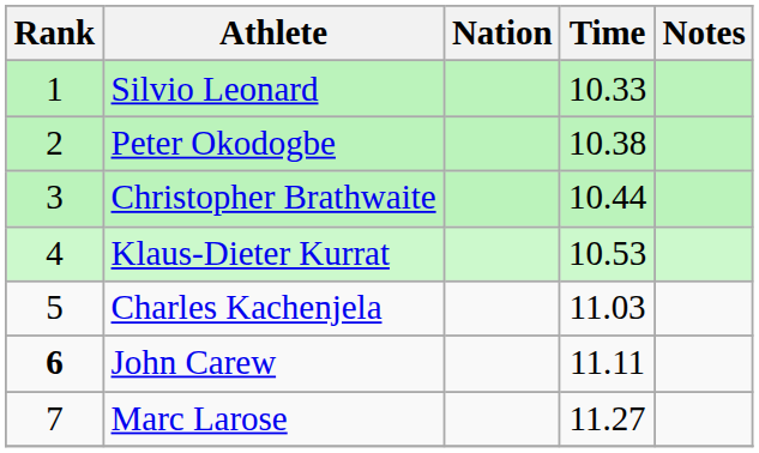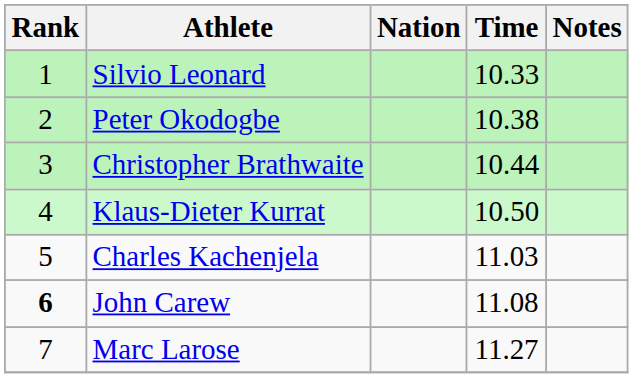 <table class="wikitable sortable" style="text-align:center">
 <tr>
 <th>Rank</th>
 <th>Athlete</th>
 <th>Nation</th>
 <th>Time</th>
 <th>Notes</th>
 </tr>
 <tr style="background:#bbf3bb;">
 <td>1</td>
 <td align=left><a href='#'>Silvio Leonard</a></td>
 <td align=left></td>
 <td>10.33</td>
 <td></td>
 </tr>
 <tr style="background:#bbf3bb;">
 <td>2</td>
 <td align=left><a href='#'>Peter Okodogbe</a></td>
 <td align=left></td>
 <td>10.38</td>
 <td></td>
 </tr>
 <tr style="background:#bbf3bb;">
 <td>3</td>
 <td align=left><a href='#'>Christopher Brathwaite</a></td>
 <td align=left></td>
 <td>10.44</td>
 <td></td>
 </tr>
 <tr style="background:#ccf9cc;">
 <td>4</td>
 <td align=left><a href='#'>Klaus-Dieter Kurrat</a></td>
 <td align=left></td>
-<td>10.53</td>
+<td>10.50</td>
 <td></td>
 </tr>
 <tr>
 <td>5</td>
 <td align=left><a href='#'>Charles Kachenjela</a></td>
 <td align=left></td>
 <td>11.03</td>
 <td></td>
 </tr>
 <tr>
 <td><strong>6</strong></td>
 <td align=left><a href='#'>John Carew</a></td>
 <td align=left></td>
-<td>11.11</td>
+<td>11.08</td>
 <td></td>
 </tr>
 <tr>
 <td>7</td>
 <td align=left><a href='#'>Marc Larose</a></td>
 <td align=left></td>
 <td>11.27</td>
 <td></td>
 </tr>
 <tr>
 </tr>
 </table>
